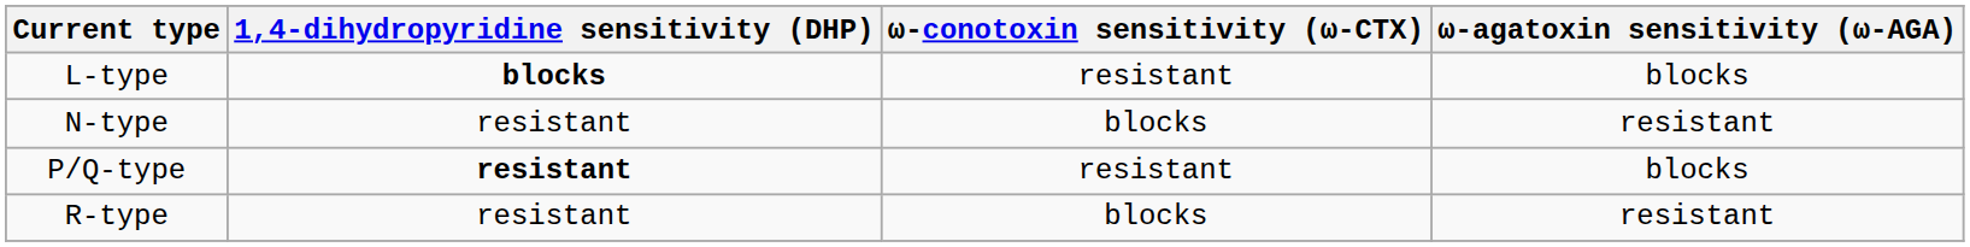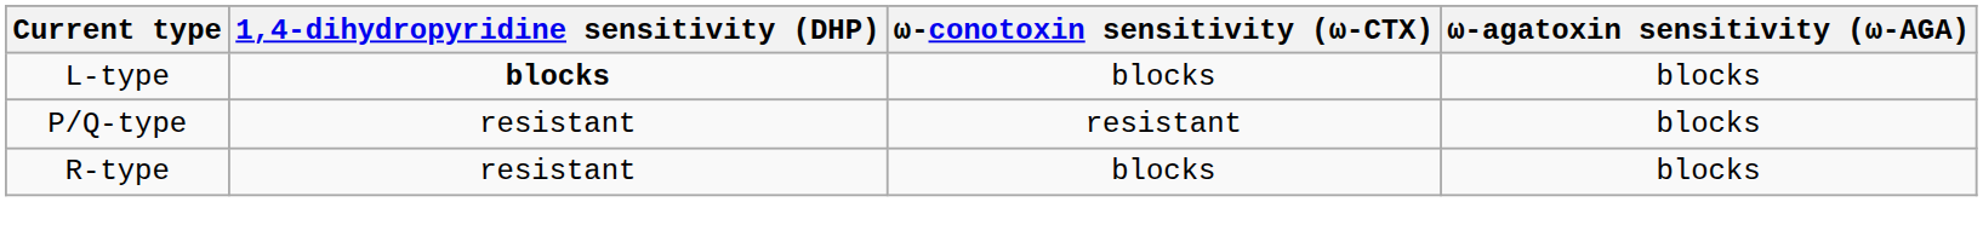 <table class="wikitable" | style="text-align:center" style="margin-left: auto; margin-right: auto; border: none">
 <tr>
 <th><strong>Current type</strong></th>
 <th><strong><a href='#'>1,4-dihydropyridine</a> sensitivity (DHP)</strong></th>
 <th><strong>ω-<a href='#'>conotoxin</a> sensitivity (ω-CTX)</strong></th>
 <th><strong>ω-agatoxin sensitivity (ω-AGA)</strong></th>
 </tr>
 <tr>
 <td>L-type</td>
 <td><strong>blocks</strong></td>
-<td>resistant</td>
+<td>blocks</td>
 <td>blocks</td>
 </tr>
 <tr>
-<td>N-type</td>
+<td>P/Q-type</td>
 <td>resistant</td>
-<td>blocks</td>
-<td>resistant</td>
-</tr>
-<tr>
-<td>P/Q-type</td>
-<td><strong>resistant</strong></td>
 <td>resistant</td>
 <td>blocks</td>
 </tr>
 <tr>
 <td>R-type</td>
 <td>resistant</td>
 <td>blocks</td>
-<td>resistant</td>
+<td>blocks</td>
 </tr>
 </table>
